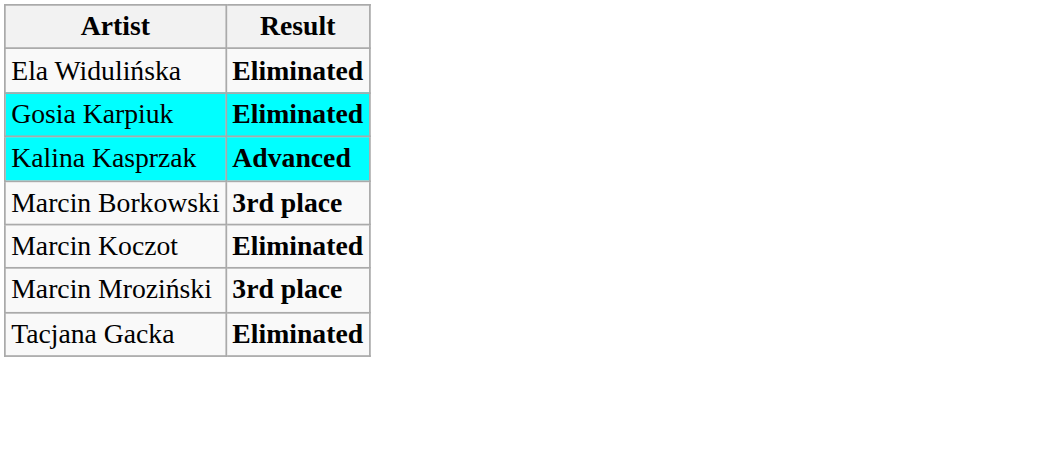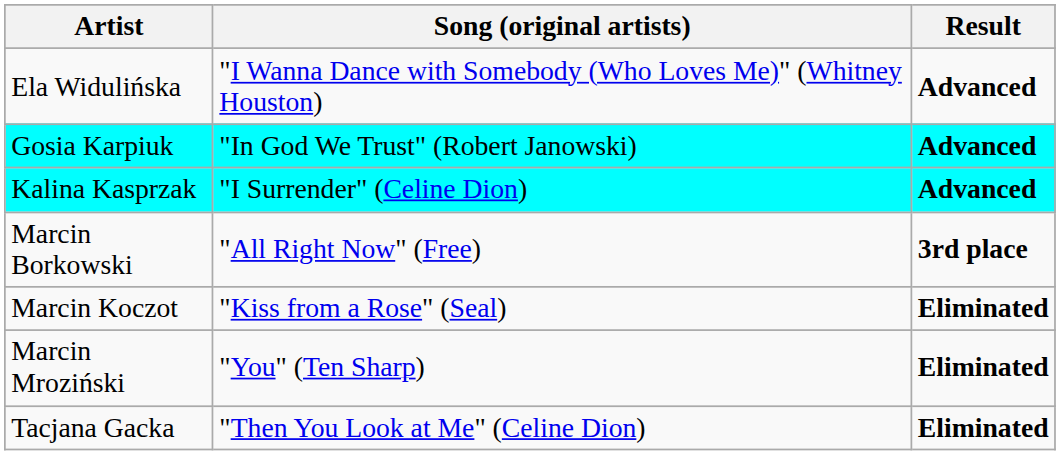 <table class=wikitable>
 <tr>
 <th>Artist</th>
+<th>Song (original artists)</th>
 <th>Result</th>
 </tr>
 <tr>
 <td>Ela Widulińska</td>
-<td><strong>Eliminated</strong></td>
+<td>"<a href='#'>I Wanna Dance with Somebody (Who Loves Me)</a>" (<a href='#'>Whitney Houston</a>)</td>
+<td><strong>Advanced</strong></td>
 </tr>
 <tr style="background:cyan;">
 <td>Gosia Karpiuk</td>
-<td><strong>Eliminated</strong></td>
+<td>"In God We Trust" (Robert Janowski)</td>
+<td><strong>Advanced</strong></td>
 </tr>
 <tr style="background:cyan;">
 <td>Kalina Kasprzak</td>
+<td>"I Surrender" (<a href='#'>Celine Dion</a>)</td>
 <td><strong>Advanced</strong></td>
 </tr>
 <tr>
 <td>Marcin Borkowski</td>
+<td>"<a href='#'>All Right Now</a>" (<a href='#'>Free</a>)</td>
 <td><strong>3rd place</strong></td>
 </tr>
 <tr>
 <td>Marcin Koczot</td>
+<td>"<a href='#'>Kiss from a Rose</a>" (<a href='#'>Seal</a>)</td>
 <td><strong>Eliminated</strong></td>
 </tr>
 <tr>
 <td>Marcin Mroziński</td>
-<td><strong>3rd place</strong></td>
+<td>"<a href='#'>You</a>" (<a href='#'>Ten Sharp</a>)</td>
+<td><strong>Eliminated</strong></td>
 </tr>
 <tr>
 <td>Tacjana Gacka</td>
+<td>"<a href='#'>Then You Look at Me</a>" (<a href='#'>Celine Dion</a>)</td>
 <td><strong>Eliminated</strong></td>
 </tr>
 </table>
